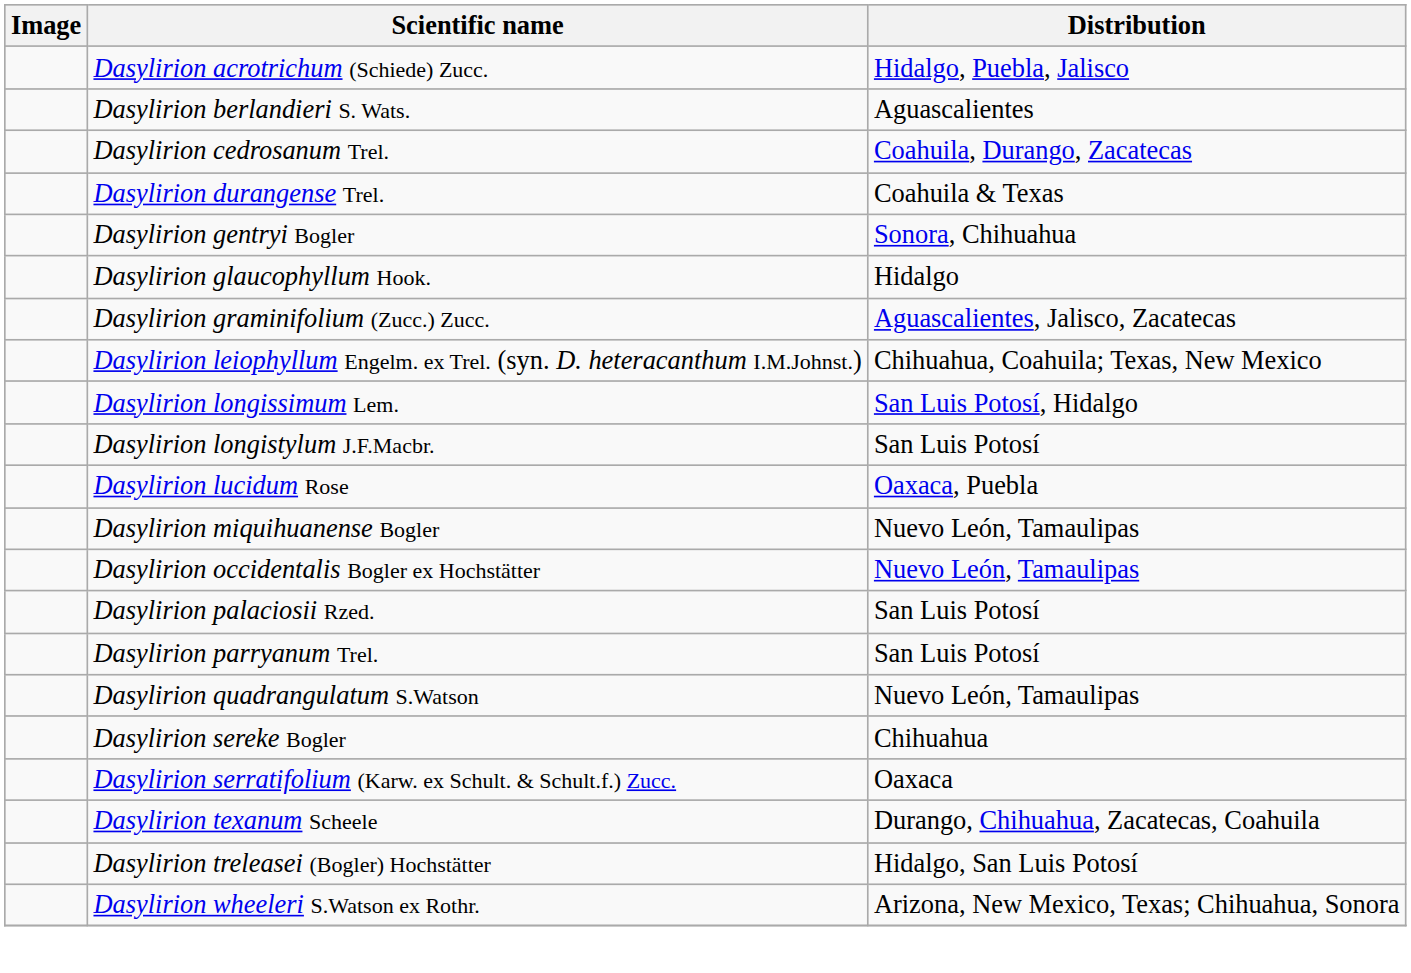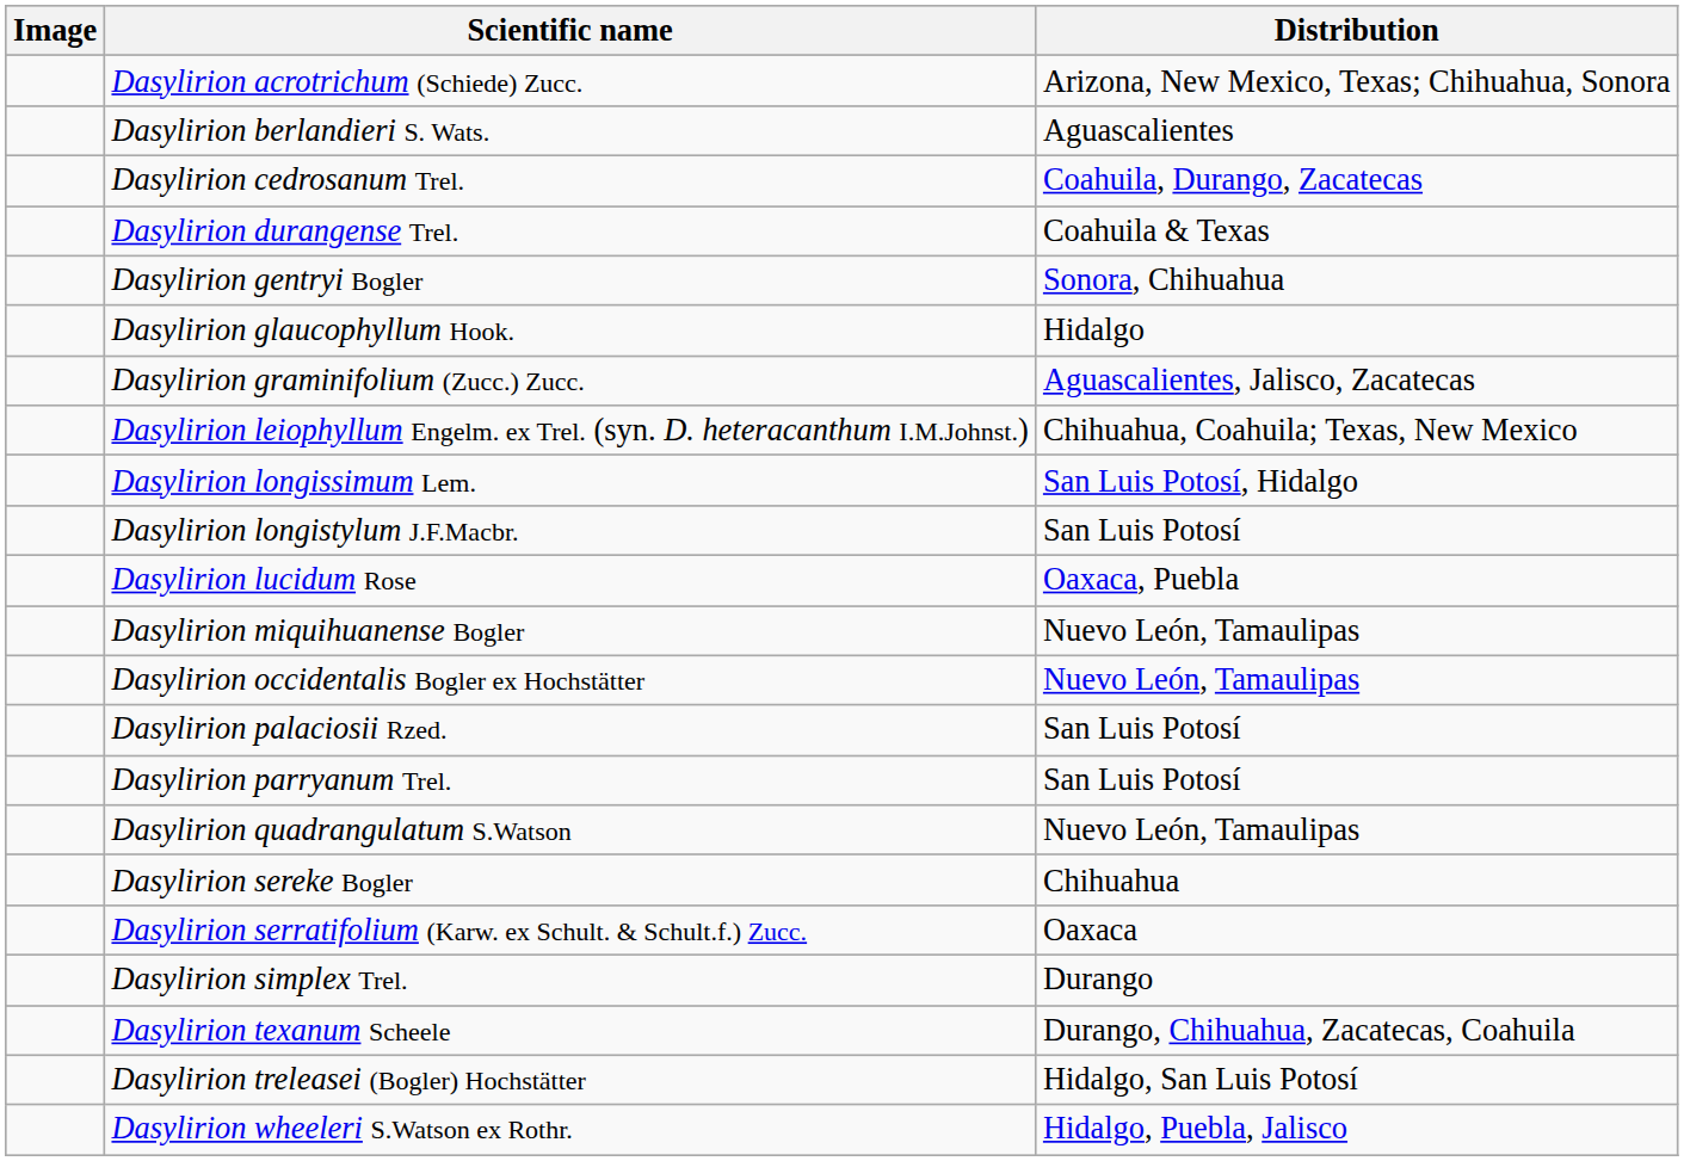 <table class="wikitable">
 <tr>
 <th>Image</th>
 <th>Scientific name</th>
 <th>Distribution</th>
 </tr>
 <tr>
 <td></td>
 <td><em><a href='#'>Dasylirion acrotrichum</a></em> <small>(Schiede) Zucc.</small></td>
-<td><a href='#'>Hidalgo</a>, <a href='#'>Puebla</a>, <a href='#'>Jalisco</a></td>
+<td>Arizona, New Mexico, Texas; Chihuahua, Sonora</td>
 </tr>
 <tr>
 <td></td>
 <td><em>Dasylirion berlandieri</em> <small>S. Wats.</small></td>
 <td>Aguascalientes</td>
 </tr>
 <tr>
 <td></td>
 <td><em>Dasylirion cedrosanum</em> <small>Trel.</small></td>
 <td><a href='#'>Coahuila</a>, <a href='#'>Durango</a>, <a href='#'>Zacatecas</a></td>
 </tr>
 <tr>
 <td></td>
 <td><em><a href='#'>Dasylirion durangense</a></em> <small> Trel.</small></td>
 <td>Coahuila & Texas</td>
 </tr>
 <tr>
 <td></td>
 <td><em>Dasylirion gentryi</em> <small>Bogler</small></td>
 <td><a href='#'>Sonora</a>, Chihuahua</td>
 </tr>
 <tr>
 <td></td>
 <td><em>Dasylirion glaucophyllum</em> <small> Hook.</small></td>
 <td>Hidalgo</td>
 </tr>
 <tr>
 <td></td>
 <td><em>Dasylirion graminifolium</em> <small> (Zucc.) Zucc.</small></td>
 <td><a href='#'>Aguascalientes</a>, Jalisco, Zacatecas</td>
 </tr>
 <tr>
 <td></td>
 <td><em><a href='#'>Dasylirion leiophyllum</a></em> <small> Engelm. ex Trel.</small> (syn. <em>D. heteracanthum</em> <small>I.M.Johnst.</small>)</td>
 <td>Chihuahua, Coahuila; Texas, New Mexico</td>
 </tr>
 <tr>
 <td></td>
 <td><em><a href='#'>Dasylirion longissimum</a></em> <small>Lem.</small></td>
 <td><a href='#'>San Luis Potosí</a>, Hidalgo</td>
 </tr>
 <tr>
 <td></td>
 <td><em>Dasylirion longistylum</em> <small>J.F.Macbr.</small></td>
 <td>San Luis Potosí</td>
 </tr>
 <tr>
 <td></td>
 <td><em><a href='#'>Dasylirion lucidum</a></em> <small>Rose</small></td>
 <td><a href='#'>Oaxaca</a>, Puebla</td>
 </tr>
 <tr>
 <td></td>
 <td><em>Dasylirion miquihuanense</em> <small>Bogler</small></td>
 <td>Nuevo León, Tamaulipas</td>
 </tr>
 <tr>
 <td></td>
 <td><em>Dasylirion occidentalis</em> <small>Bogler ex Hochstätter</small></td>
 <td><a href='#'>Nuevo León</a>, <a href='#'>Tamaulipas</a></td>
 </tr>
 <tr>
 <td></td>
 <td><em>Dasylirion palaciosii</em> <small> Rzed.</small></td>
 <td>San Luis Potosí</td>
 </tr>
 <tr>
 <td></td>
 <td><em>Dasylirion parryanum</em> <small> Trel.</small></td>
 <td>San Luis Potosí</td>
 </tr>
 <tr>
 <td></td>
 <td><em>Dasylirion quadrangulatum</em> <small> S.Watson</small></td>
 <td>Nuevo León, Tamaulipas</td>
 </tr>
 <tr>
 <td></td>
 <td><em>Dasylirion sereke</em> <small> Bogler</small></td>
 <td>Chihuahua</td>
 </tr>
 <tr>
 <td></td>
 <td><em><a href='#'>Dasylirion serratifolium</a></em> <small>(Karw. ex Schult. & Schult.f.) <a href='#'>Zucc.</a></small></td>
 <td>Oaxaca</td>
 </tr>
 <tr>
 <td></td>
+<td><em>Dasylirion simplex</em> <small>Trel.</small></td>
+<td>Durango</td>
+</tr>
+<tr>
+<td></td>
 <td><em><a href='#'>Dasylirion texanum</a></em> <small>Scheele</small></td>
 <td>Durango, <a href='#'>Chihuahua</a>, Zacatecas, Coahuila</td>
 </tr>
 <tr>
 <td></td>
 <td><em>Dasylirion treleasei</em> <small> (Bogler) Hochstätter</small></td>
 <td>Hidalgo, San Luis Potosí</td>
 </tr>
 <tr>
 <td></td>
 <td><em><a href='#'>Dasylirion wheeleri</a></em> <small> S.Watson ex Rothr.</small></td>
-<td>Arizona, New Mexico, Texas; Chihuahua, Sonora</td>
+<td><a href='#'>Hidalgo</a>, <a href='#'>Puebla</a>, <a href='#'>Jalisco</a></td>
 </tr>
 <tr>
 </tr>
 </table>
